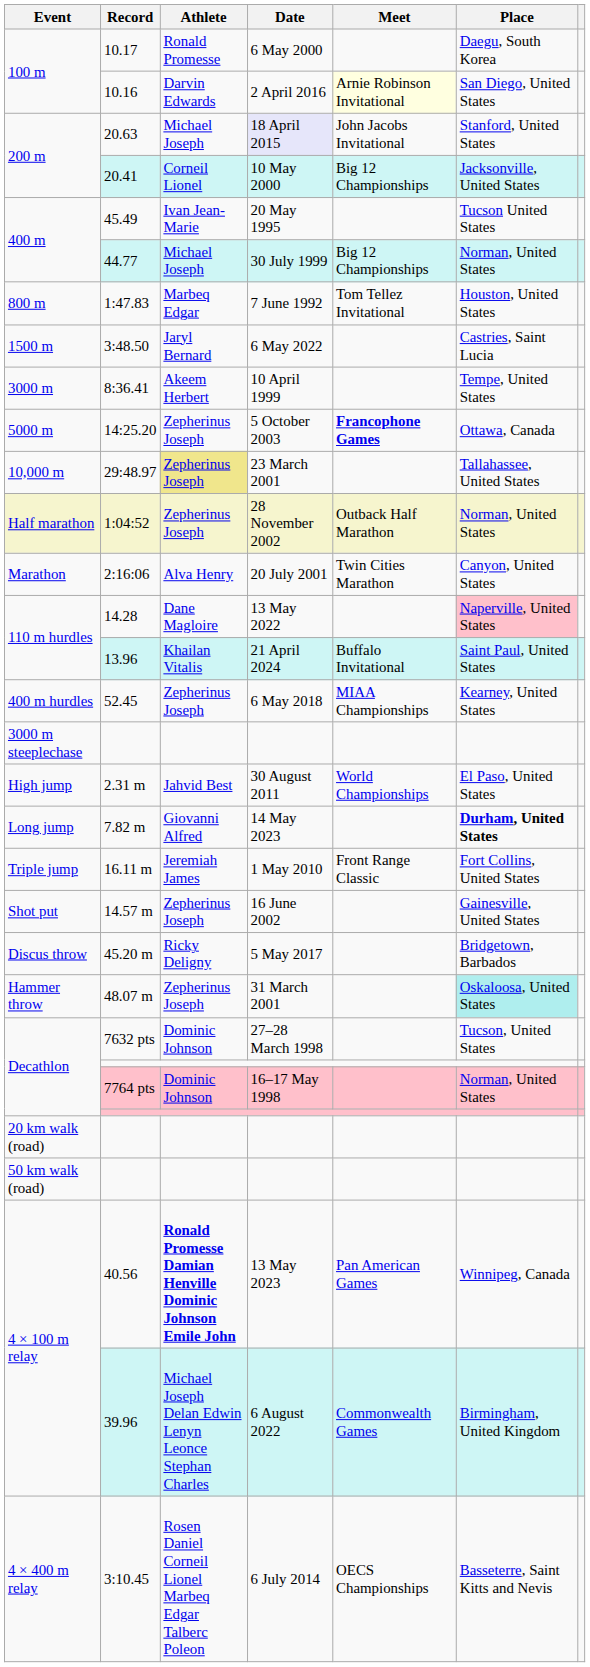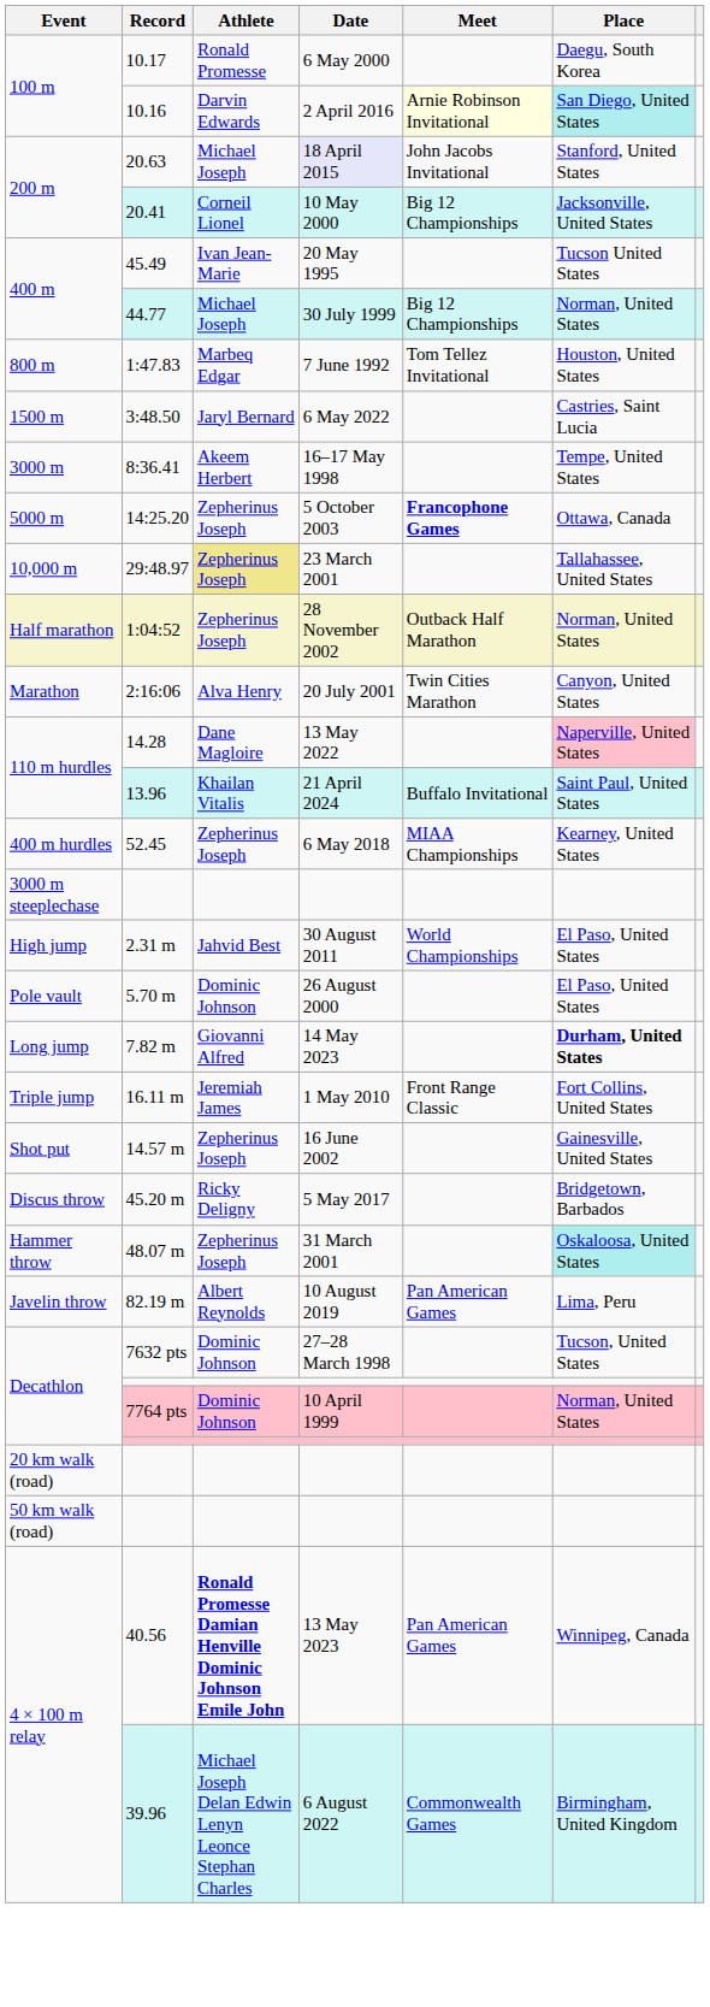 <table class="wikitable" style="font-size:95%; width: 95%;">
 <tr>
 <th>Event</th>
 <th>Record</th>
 <th>Athlete</th>
 <th>Date</th>
 <th>Meet</th>
 <th>Place</th>
 <th></th>
 </tr>
 <tr>
 <td rowspan=2><a href='#'>100 m</a></td>
 <td>10.17 </td>
 <td><a href='#'>Ronald Promesse</a></td>
 <td>6 May 2000</td>
 <td></td>
 <td><a href='#'>Daegu</a>, South Korea</td>
 <td></td>
 </tr>
 <tr>
 <td>10.16 </td>
 <td><a href='#'>Darvin Edwards</a></td>
 <td>2 April 2016</td>
 <td style="background: lightyellow;">Arnie Robinson Invitational</td>
-<td><a href='#'>San Diego</a>, United States</td>
+<td style="background: paleturquoise;"><a href='#'>San Diego</a>, United States</td>
 <td></td>
 </tr>
 <tr>
 <td rowspan=2><a href='#'>200 m</a></td>
 <td>20.63 </td>
 <td><a href='#'>Michael Joseph</a></td>
 <td style="background: lavender;">18 April 2015</td>
 <td>John Jacobs Invitational</td>
 <td><a href='#'>Stanford</a>, United States</td>
 <td></td>
 </tr>
 <tr style="background:#cef6f5;">
 <td>20.41 </td>
 <td><a href='#'>Corneil Lionel</a></td>
 <td>10 May 2000</td>
 <td>Big 12 Championships</td>
 <td><a href='#'>Jacksonville</a>, United States</td>
 <td></td>
 </tr>
 <tr>
 <td rowspan=2><a href='#'>400 m</a></td>
 <td>45.49</td>
 <td><a href='#'>Ivan Jean-Marie</a></td>
 <td>20 May 1995</td>
 <td></td>
 <td><a href='#'>Tucson</a> United States</td>
 <td></td>
 </tr>
 <tr style="background:#cef6f5;">
 <td>44.77</td>
 <td><a href='#'>Michael Joseph</a></td>
 <td>30 July 1999</td>
 <td>Big 12 Championships</td>
 <td><a href='#'>Norman</a>, United States</td>
 <td></td>
 </tr>
 <tr>
 <td><a href='#'>800 m</a></td>
 <td>1:47.83</td>
 <td><a href='#'>Marbeq Edgar</a></td>
 <td>7 June 1992</td>
 <td>Tom Tellez Invitational</td>
 <td><a href='#'>Houston</a>, United States</td>
 <td></td>
 </tr>
 <tr>
 <td><a href='#'>1500 m</a></td>
 <td>3:48.50</td>
 <td><a href='#'>Jaryl Bernard</a></td>
 <td>6 May 2022</td>
 <td></td>
 <td><a href='#'>Castries</a>, Saint Lucia</td>
 <td></td>
 </tr>
 <tr>
 <td><a href='#'>3000 m</a></td>
 <td>8:36.41</td>
 <td><a href='#'>Akeem Herbert</a></td>
-<td>10 April 1999</td>
+<td>16–17 May 1998</td>
 <td></td>
 <td><a href='#'>Tempe</a>, United States</td>
 <td></td>
 </tr>
 <tr>
 <td><a href='#'>5000 m</a></td>
 <td>14:25.20</td>
 <td><a href='#'>Zepherinus Joseph</a></td>
 <td>5 October 2003</td>
 <td><strong><a href='#'>Francophone Games</a></strong></td>
 <td><a href='#'>Ottawa</a>, Canada</td>
 <td></td>
 </tr>
 <tr>
 <td><a href='#'>10,000 m</a></td>
 <td>29:48.97</td>
 <td style="background: khaki;"><a href='#'>Zepherinus Joseph</a></td>
 <td>23 March 2001</td>
 <td></td>
 <td><a href='#'>Tallahassee</a>, United States</td>
 <td></td>
 </tr>
 <tr style="background:#f6F5CE;">
 <td><a href='#'>Half marathon</a></td>
 <td>1:04:52</td>
 <td><a href='#'>Zepherinus Joseph</a></td>
 <td>28 November 2002</td>
 <td>Outback Half Marathon</td>
 <td><a href='#'>Norman</a>, United States</td>
 <td></td>
 </tr>
 <tr>
 <td><a href='#'>Marathon</a></td>
 <td>2:16:06</td>
 <td><a href='#'>Alva Henry</a></td>
 <td>20 July 2001</td>
 <td>Twin Cities Marathon</td>
 <td><a href='#'>Canyon</a>, United States</td>
 <td></td>
 </tr>
 <tr>
 <td rowspan=2><a href='#'>110 m hurdles</a></td>
 <td>14.28 </td>
 <td><a href='#'>Dane Magloire</a></td>
 <td>13 May 2022</td>
 <td></td>
 <td style="background: pink;"><a href='#'>Naperville</a>, United States</td>
 <td></td>
 </tr>
 <tr style="background:#cef6f5;">
 <td>13.96 </td>
 <td><a href='#'>Khailan Vitalis</a></td>
 <td>21 April 2024</td>
 <td>Buffalo Invitational</td>
 <td><a href='#'>Saint Paul</a>, United States</td>
 <td></td>
 </tr>
 <tr>
 <td><a href='#'>400 m hurdles</a></td>
 <td>52.45</td>
 <td><a href='#'>Zepherinus Joseph</a></td>
 <td>6 May 2018</td>
 <td><a href='#'>MIAA</a> Championships</td>
 <td><a href='#'>Kearney</a>, United States</td>
 <td></td>
 </tr>
 <tr>
 <td><a href='#'>3000 m steeplechase</a></td>
 <td></td>
 <td></td>
 <td></td>
 <td></td>
 <td></td>
 <td></td>
 </tr>
 <tr>
 <td><a href='#'>High jump</a></td>
 <td>2.31 m</td>
 <td><a href='#'>Jahvid Best</a></td>
 <td>30 August 2011</td>
 <td><a href='#'>World Championships</a></td>
 <td><a href='#'>El Paso</a>, United States</td>
 <td></td>
 </tr>
 <tr>
+<td><a href='#'>Pole vault</a></td>
+<td>5.70 m</td>
+<td><a href='#'>Dominic Johnson</a></td>
+<td>26 August 2000</td>
+<td></td>
+<td><a href='#'>El Paso</a>, United States</td>
+<td></td>
+</tr>
+<tr>
 <td><a href='#'>Long jump</a></td>
 <td>7.82 m</td>
 <td><a href='#'>Giovanni Alfred</a></td>
 <td>14 May 2023</td>
 <td></td>
 <td><strong><a href='#'>Durham</a>, United States</strong></td>
 <td></td>
 </tr>
 <tr>
 <td><a href='#'>Triple jump</a></td>
 <td>16.11 m </td>
 <td><a href='#'>Jeremiah James</a></td>
 <td>1 May 2010</td>
 <td>Front Range Classic</td>
 <td><a href='#'>Fort Collins</a>, United States</td>
 <td></td>
 </tr>
 <tr>
 <td><a href='#'>Shot put</a></td>
 <td>14.57 m</td>
 <td><a href='#'>Zepherinus Joseph</a></td>
 <td>16 June 2002</td>
 <td></td>
 <td><a href='#'>Gainesville</a>, United States</td>
 <td></td>
 </tr>
 <tr>
 <td><a href='#'>Discus throw</a></td>
 <td>45.20 m</td>
 <td><a href='#'>Ricky Deligny</a></td>
 <td>5 May 2017</td>
 <td></td>
 <td><a href='#'>Bridgetown</a>, Barbados</td>
 <td></td>
 </tr>
 <tr>
 <td><a href='#'>Hammer throw</a></td>
 <td>48.07 m</td>
 <td><a href='#'>Zepherinus Joseph</a></td>
 <td>31 March 2001</td>
 <td></td>
 <td style="background: paleturquoise;"><a href='#'>Oskaloosa</a>, United States</td>
 <td></td>
 </tr>
 <tr>
+<td><a href='#'>Javelin throw</a></td>
+<td>82.19 m</td>
+<td><a href='#'>Albert Reynolds</a></td>
+<td>10 August 2019</td>
+<td><a href='#'>Pan American Games</a></td>
+<td><a href='#'>Lima</a>, Peru</td>
+<td></td>
+</tr>
+<tr>
 <td rowspan=4><a href='#'>Decathlon</a></td>
 <td>7632 pts</td>
 <td><a href='#'>Dominic Johnson</a></td>
 <td>27–28 March 1998</td>
 <td></td>
 <td><a href='#'>Tucson</a>, United States</td>
 <td></td>
 </tr>
 <tr>
 <td colspan=5></td>
 <td></td>
 </tr>
 <tr style="background:pink">
 <td>7764 pts</td>
 <td><a href='#'>Dominic Johnson</a></td>
-<td>16–17 May 1998</td>
+<td>10 April 1999</td>
 <td></td>
 <td><a href='#'>Norman</a>, United States</td>
 <td></td>
 </tr>
 <tr style="background:pink">
 <td colspan=5></td>
 <td></td>
 </tr>
 <tr>
 <td><a href='#'>20 km walk</a> (road)</td>
 <td></td>
 <td></td>
 <td></td>
 <td></td>
 <td></td>
 <td></td>
 </tr>
 <tr>
 <td><a href='#'>50 km walk</a> (road)</td>
 <td></td>
 <td></td>
 <td></td>
 <td></td>
 <td></td>
 <td></td>
 </tr>
 <tr>
 <td rowspan=2><a href='#'>4 × 100 m relay</a></td>
 <td>40.56</td>
 <td><strong><br><a href='#'>Ronald Promesse</a><br><a href='#'>Damian Henville</a><br><a href='#'>Dominic Johnson</a><br><a href='#'>Emile John</a></strong></td>
 <td>13 May 2023</td>
 <td><a href='#'>Pan American Games</a></td>
 <td><a href='#'>Winnipeg</a>, Canada</td>
 <td></td>
 </tr>
 <tr style="background:#cef6f5;">
 <td>39.96</td>
 <td><br><a href='#'>Michael Joseph</a><br><a href='#'>Delan Edwin</a><br><a href='#'>Lenyn Leonce</a><br><a href='#'>Stephan Charles</a></td>
 <td>6 August 2022</td>
 <td><a href='#'>Commonwealth Games</a></td>
 <td><a href='#'>Birmingham</a>, United Kingdom</td>
 <td></td>
 </tr>
-<tr>
-<td><a href='#'>4 × 400 m relay</a></td>
-<td>3:10.45</td>
-<td><br><a href='#'>Rosen Daniel</a><br><a href='#'>Corneil Lionel</a><br><a href='#'>Marbeq Edgar</a><br><a href='#'>Talberc Poleon</a></td>
-<td>6 July 2014</td>
-<td>OECS Championships</td>
-<td><a href='#'>Basseterre</a>, Saint Kitts and Nevis</td>
-<td></td>
-</tr>
 </table>
